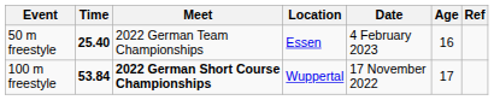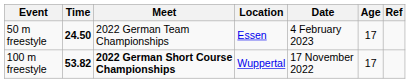 <table class="wikitable">
 <tr>
 <th>Event</th>
 <th>Time</th>
 <th>Meet</th>
 <th>Location</th>
 <th>Date</th>
 <th>Age</th>
 <th>Ref</th>
 </tr>
 <tr>
 <td>50 m freestyle</td>
-<td style="text-align:center;"><strong>25.40</strong></td>
+<td style="text-align:center;"><strong>24.50</strong></td>
 <td>2022 German Team Championships</td>
 <td><a href='#'>Essen</a></td>
 <td>4 February 2023</td>
-<td style="text-align:center;">16</td>
+<td style="text-align:center;">17</td>
 <td style="text-align:center;"></td>
 </tr>
 <tr>
 <td>100 m freestyle</td>
-<td style="text-align:center;"><strong>53.84</strong></td>
+<td style="text-align:center;"><strong>53.82</strong></td>
 <td><strong>2022 German Short Course Championships</strong></td>
 <td><a href='#'>Wuppertal</a></td>
 <td>17 November 2022</td>
 <td style="text-align:center;">17</td>
 <td style="text-align:center;"></td>
 </tr>
 </table>
